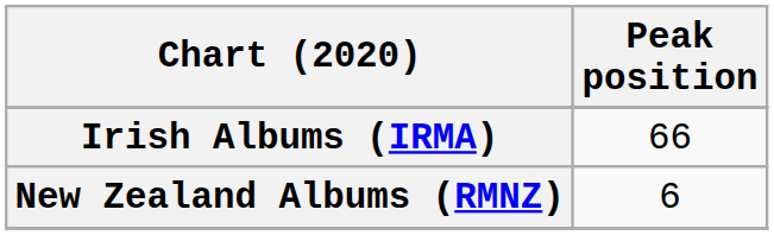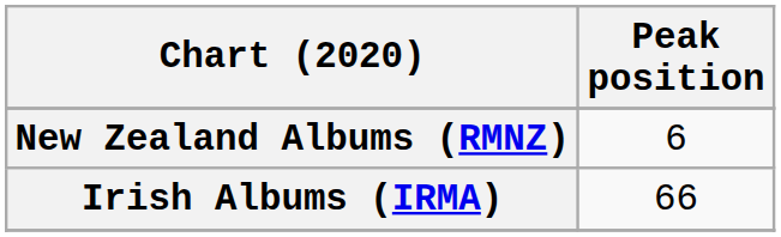 <table class="wikitable sortable plainrowheaders" style="text-align:center">
 <tr>
 <th scope="col">Chart (2020)</th>
 <th scope="col">Peak<br>position</th>
 </tr>
 <tr>
 </tr>
 <tr>
 </tr>
 <tr>
 </tr>
 <tr>
 </tr>
 <tr>
 </tr>
 <tr>
 </tr>
 <tr>
+<th scope="row">New Zealand Albums (<a href='#'>RMNZ</a>)</th>
+<td>6</td>
+</tr>
+<tr>
 <th scope="row">Irish Albums (<a href='#'>IRMA</a>)</th>
 <td>66</td>
-</tr>
-<tr>
-<th scope="row">New Zealand Albums (<a href='#'>RMNZ</a>)</th>
-<td>6</td>
 </tr>
 <tr>
 </tr>
 <tr>
 </tr>
 <tr>
 </tr>
 <tr>
 </tr>
 </table>
